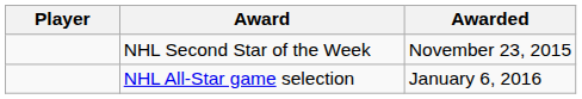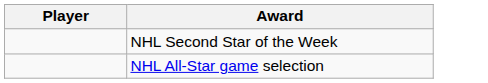 <table class="wikitable sortable">
 <tr>
 <th style="width:20%;">Player</th>
 <th style="width:50%;">Award</th>
-<th style="width:30%;" data-sort-type="date">Awarded</th>
 </tr>
 <tr>
 <td></td>
 <td>NHL Second Star of the Week</td>
-<td>November 23, 2015</td>
 </tr>
 <tr>
 <td></td>
 <td><a href='#'>NHL All-Star game</a> selection</td>
-<td>January 6, 2016</td>
 </tr>
 </table>
